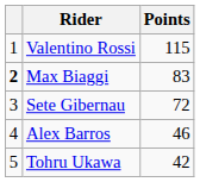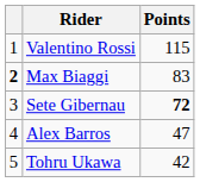 <table class="wikitable" style="font-size: 95%;">
 <tr>
 <th></th>
 <th>Rider</th>
 <th>Points</th>
 </tr>
 <tr>
 <td align=center>1</td>
 <td> <a href='#'>Valentino Rossi</a></td>
 <td align=right>115</td>
 </tr>
 <tr>
 <td align=center><strong>2</strong></td>
 <td> <a href='#'>Max Biaggi</a></td>
 <td align=right>83</td>
 </tr>
 <tr>
 <td align=center>3</td>
 <td> <a href='#'>Sete Gibernau</a></td>
-<td align=right>72</td>
+<td align=right><strong>72</strong></td>
 </tr>
 <tr>
 <td align=center>4</td>
 <td> <a href='#'>Alex Barros</a></td>
-<td align=right>46</td>
+<td align=right>47</td>
 </tr>
 <tr>
 <td align=center>5</td>
 <td> <a href='#'>Tohru Ukawa</a></td>
 <td align=right>42</td>
 </tr>
 </table>
